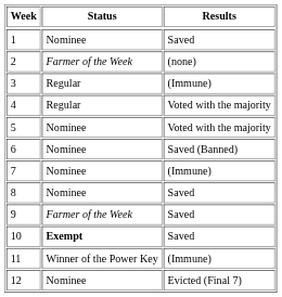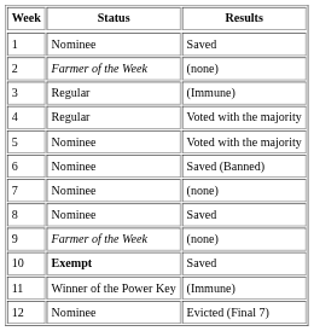 <table border="1" cellpadding="5">
 <tr>
 <th scope="col">Week</th>
 <th scope="col">Status</th>
 <th scope="col">Results</th>
 </tr>
 <tr>
 </tr>
 <tr>
 <td>1</td>
 <td>Nominee</td>
 <td>Saved</td>
 </tr>
 <tr>
 <td>2</td>
 <td><em>Farmer of the Week</em></td>
 <td>(none)</td>
 </tr>
 <tr>
 <td>3</td>
 <td>Regular</td>
 <td>(Immune)</td>
 </tr>
 <tr>
 <td>4</td>
 <td>Regular</td>
 <td>Voted with the majority</td>
 </tr>
 <tr>
 <td>5</td>
 <td>Nominee</td>
 <td>Voted with the majority</td>
 </tr>
 <tr>
 <td>6</td>
 <td>Nominee</td>
 <td>Saved (Banned)</td>
 </tr>
 <tr>
 <td>7</td>
 <td>Nominee</td>
-<td>(Immune)</td>
+<td>(none)</td>
 </tr>
 <tr>
 <td>8</td>
 <td>Nominee</td>
 <td>Saved</td>
 </tr>
 <tr>
 <td>9</td>
 <td><em>Farmer of the Week</em></td>
-<td>Saved</td>
+<td>(none)</td>
 </tr>
 <tr>
 <td>10</td>
 <td><strong>Exempt</strong></td>
 <td>Saved</td>
 </tr>
 <tr>
 <td>11</td>
 <td>Winner of the Power Key</td>
 <td>(Immune)</td>
 </tr>
 <tr>
 <td>12</td>
 <td>Nominee</td>
 <td>Evicted (Final 7)</td>
 </tr>
 </table>
